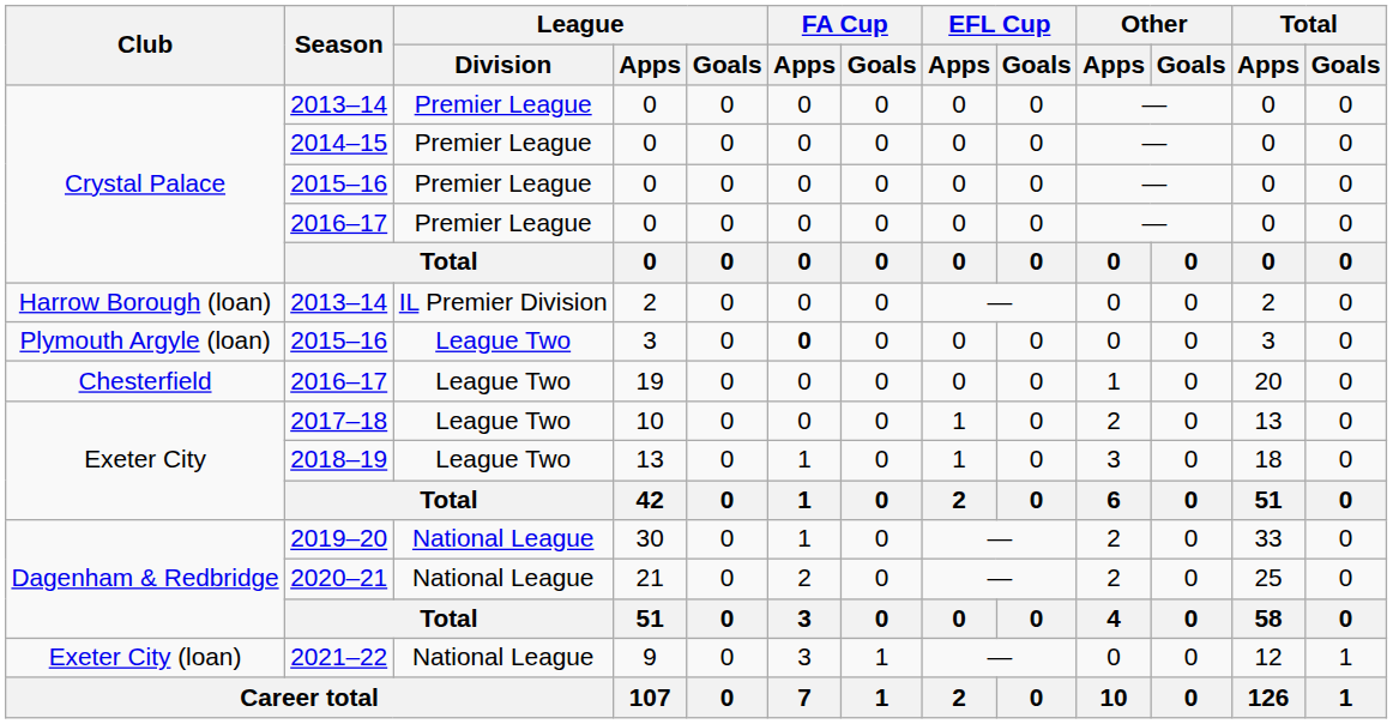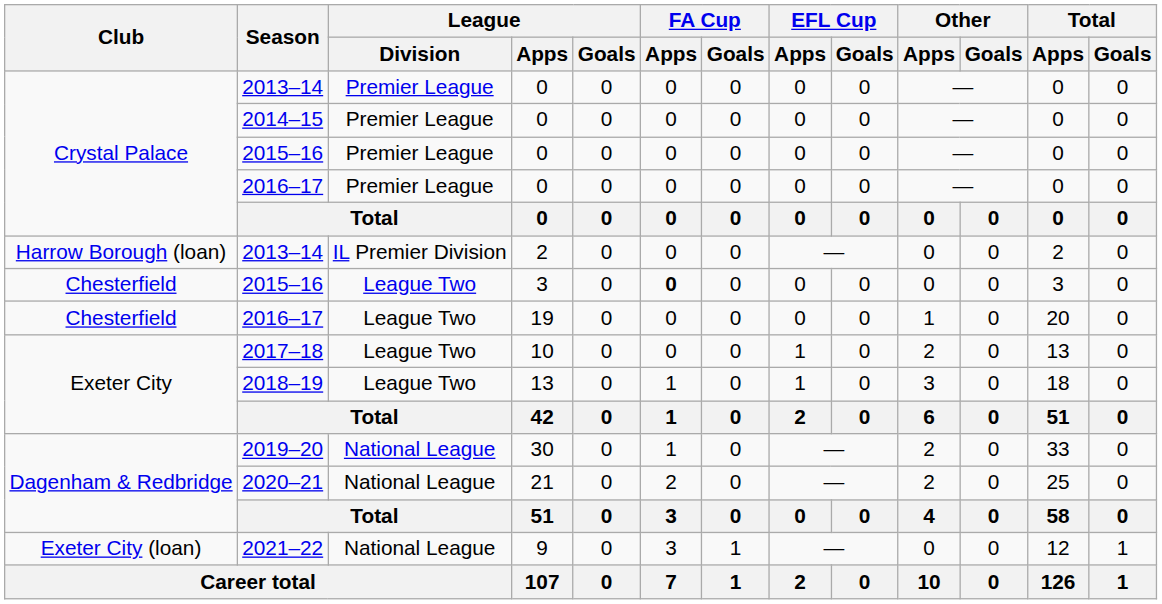 <table class=wikitable style=text-align:center>
 <tr>
 <th rowspan=2>Club</th>
 <th rowspan=2>Season</th>
 <th colspan=3>League</th>
 <th colspan=2><a href='#'>FA Cup</a></th>
 <th colspan=2><a href='#'>EFL Cup</a></th>
 <th colspan=2>Other</th>
 <th colspan=2>Total</th>
 </tr>
 <tr>
 <th>Division</th>
 <th>Apps</th>
 <th>Goals</th>
 <th>Apps</th>
 <th>Goals</th>
 <th>Apps</th>
 <th>Goals</th>
 <th>Apps</th>
 <th>Goals</th>
 <th>Apps</th>
 <th>Goals</th>
 </tr>
 <tr>
 <td rowspan=5><a href='#'>Crystal Palace</a></td>
 <td><a href='#'>2013–14</a></td>
 <td><a href='#'>Premier League</a></td>
 <td>0</td>
 <td>0</td>
 <td>0</td>
 <td>0</td>
 <td>0</td>
 <td>0</td>
 <td colspan=2>—</td>
 <td>0</td>
 <td>0</td>
 </tr>
 <tr>
 <td><a href='#'>2014–15</a></td>
 <td>Premier League</td>
 <td>0</td>
 <td>0</td>
 <td>0</td>
 <td>0</td>
 <td>0</td>
 <td>0</td>
 <td colspan=2>—</td>
 <td>0</td>
 <td>0</td>
 </tr>
 <tr>
 <td><a href='#'>2015–16</a></td>
 <td>Premier League</td>
 <td>0</td>
 <td>0</td>
 <td>0</td>
 <td>0</td>
 <td>0</td>
 <td>0</td>
 <td colspan=2>—</td>
 <td>0</td>
 <td>0</td>
 </tr>
 <tr>
 <td><a href='#'>2016–17</a></td>
 <td>Premier League</td>
 <td>0</td>
 <td>0</td>
 <td>0</td>
 <td>0</td>
 <td>0</td>
 <td>0</td>
 <td colspan=2>—</td>
 <td>0</td>
 <td>0</td>
 </tr>
 <tr>
 <th colspan=2>Total</th>
 <th>0</th>
 <th>0</th>
 <th>0</th>
 <th>0</th>
 <th>0</th>
 <th>0</th>
 <th>0</th>
 <th>0</th>
 <th>0</th>
 <th>0</th>
 </tr>
 <tr>
 <td><a href='#'>Harrow Borough</a> (loan)</td>
 <td><a href='#'>2013–14</a></td>
 <td><a href='#'>IL</a> Premier Division</td>
 <td>2</td>
 <td>0</td>
 <td>0</td>
 <td>0</td>
 <td colspan=2>—</td>
 <td>0</td>
 <td>0</td>
 <td>2</td>
 <td>0</td>
 </tr>
 <tr>
-<td><a href='#'>Plymouth Argyle</a> (loan)</td>
+<td><a href='#'>Chesterfield</a></td>
 <td><a href='#'>2015–16</a></td>
 <td><a href='#'>League Two</a></td>
 <td>3</td>
 <td>0</td>
 <td><strong>0</strong></td>
 <td>0</td>
 <td>0</td>
 <td>0</td>
 <td>0</td>
 <td>0</td>
 <td>3</td>
 <td>0</td>
 </tr>
 <tr>
 <td><a href='#'>Chesterfield</a></td>
 <td><a href='#'>2016–17</a></td>
 <td>League Two</td>
 <td>19</td>
 <td>0</td>
 <td>0</td>
 <td>0</td>
 <td>0</td>
 <td>0</td>
 <td>1</td>
 <td>0</td>
 <td>20</td>
 <td>0</td>
 </tr>
 <tr>
 <td rowspan=3>Exeter City</td>
 <td><a href='#'>2017–18</a></td>
 <td>League Two</td>
 <td>10</td>
 <td>0</td>
 <td>0</td>
 <td>0</td>
 <td>1</td>
 <td>0</td>
 <td>2</td>
 <td>0</td>
 <td>13</td>
 <td>0</td>
 </tr>
 <tr>
 <td><a href='#'>2018–19</a></td>
 <td>League Two</td>
 <td>13</td>
 <td>0</td>
 <td>1</td>
 <td>0</td>
 <td>1</td>
 <td>0</td>
 <td>3</td>
 <td>0</td>
 <td>18</td>
 <td>0</td>
 </tr>
 <tr>
 <th colspan=2>Total</th>
 <th>42</th>
 <th>0</th>
 <th>1</th>
 <th>0</th>
 <th>2</th>
 <th>0</th>
 <th>6</th>
 <th>0</th>
 <th>51</th>
 <th>0</th>
 </tr>
 <tr>
 <td rowspan=3><a href='#'>Dagenham & Redbridge</a></td>
 <td><a href='#'>2019–20</a></td>
 <td><a href='#'>National League</a></td>
 <td>30</td>
 <td>0</td>
 <td>1</td>
 <td>0</td>
 <td colspan=2>—</td>
 <td>2</td>
 <td>0</td>
 <td>33</td>
 <td>0</td>
 </tr>
 <tr>
 <td><a href='#'>2020–21</a></td>
 <td>National League</td>
 <td>21</td>
 <td>0</td>
 <td>2</td>
 <td>0</td>
 <td colspan=2>—</td>
 <td>2</td>
 <td>0</td>
 <td>25</td>
 <td>0</td>
 </tr>
 <tr>
 <th colspan=2>Total</th>
 <th>51</th>
 <th>0</th>
 <th>3</th>
 <th>0</th>
 <th>0</th>
 <th>0</th>
 <th>4</th>
 <th>0</th>
 <th>58</th>
 <th>0</th>
 </tr>
 <tr>
 <td><a href='#'>Exeter City</a> (loan)</td>
 <td><a href='#'>2021–22</a></td>
 <td>National League</td>
 <td>9</td>
 <td>0</td>
 <td>3</td>
 <td>1</td>
 <td colspan=2>—</td>
 <td>0</td>
 <td>0</td>
 <td>12</td>
 <td>1</td>
 </tr>
 <tr>
 <th colspan=3>Career total</th>
 <th>107</th>
 <th>0</th>
 <th>7</th>
 <th>1</th>
 <th>2</th>
 <th>0</th>
 <th>10</th>
 <th>0</th>
 <th>126</th>
 <th>1</th>
 </tr>
 </table>
